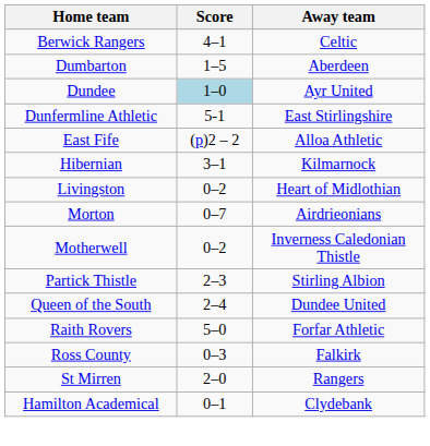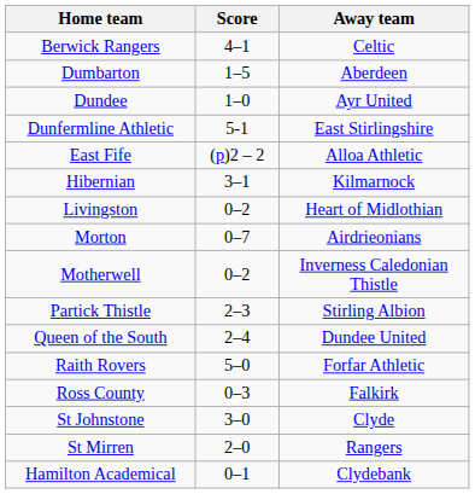 <table class="wikitable" style="text-align: center">
 <tr>
 <th width=170>Home team</th>
 <th width=70>Score</th>
 <th width=170>Away team</th>
 </tr>
 <tr>
 <td><a href='#'>Berwick Rangers</a></td>
 <td>4–1</td>
 <td><a href='#'>Celtic</a></td>
 </tr>
 <tr>
 <td><a href='#'>Dumbarton</a></td>
 <td>1–5</td>
 <td><a href='#'>Aberdeen</a></td>
 </tr>
 <tr>
 <td><a href='#'>Dundee</a></td>
-<td style="background: lightblue;">1–0</td>
+<td>1–0</td>
 <td><a href='#'>Ayr United</a></td>
 </tr>
 <tr>
 <td><a href='#'>Dunfermline Athletic</a></td>
 <td>5-1</td>
 <td><a href='#'>East Stirlingshire</a></td>
 </tr>
 <tr>
 <td><a href='#'>East Fife</a></td>
 <td>(<a href='#'>p</a>)2 – 2</td>
 <td><a href='#'>Alloa Athletic</a></td>
 </tr>
 <tr>
 <td><a href='#'>Hibernian</a></td>
 <td>3–1</td>
 <td><a href='#'>Kilmarnock</a></td>
 </tr>
 <tr>
 <td><a href='#'>Livingston</a></td>
 <td>0–2</td>
 <td><a href='#'>Heart of Midlothian</a></td>
 </tr>
 <tr>
 <td><a href='#'>Morton</a></td>
 <td>0–7</td>
 <td><a href='#'>Airdrieonians</a></td>
 </tr>
 <tr>
 <td><a href='#'>Motherwell</a></td>
 <td>0–2</td>
 <td><a href='#'>Inverness Caledonian Thistle</a></td>
 </tr>
 <tr>
 <td><a href='#'>Partick Thistle</a></td>
 <td>2–3</td>
 <td><a href='#'>Stirling Albion</a></td>
 </tr>
 <tr>
 <td><a href='#'>Queen of the South</a></td>
 <td>2–4</td>
 <td><a href='#'>Dundee United</a></td>
 </tr>
 <tr>
 <td><a href='#'>Raith Rovers</a></td>
 <td>5–0</td>
 <td><a href='#'>Forfar Athletic</a></td>
 </tr>
 <tr>
 <td><a href='#'>Ross County</a></td>
 <td>0–3</td>
 <td><a href='#'>Falkirk</a></td>
 </tr>
 <tr>
+<td><a href='#'>St Johnstone</a></td>
+<td>3–0</td>
+<td><a href='#'>Clyde</a></td>
+</tr>
+<tr>
 <td><a href='#'>St Mirren</a></td>
 <td>2–0</td>
 <td><a href='#'>Rangers</a></td>
 </tr>
 <tr>
 <td><a href='#'>Hamilton Academical</a></td>
 <td>0–1</td>
 <td><a href='#'>Clydebank</a></td>
 </tr>
 </table>
